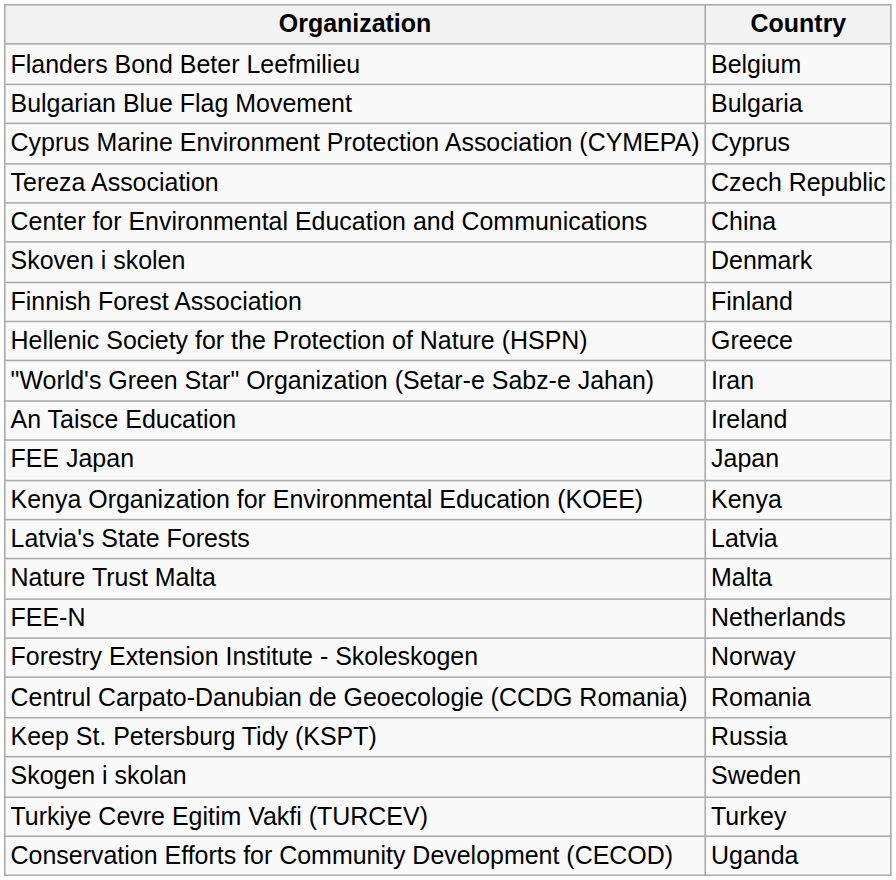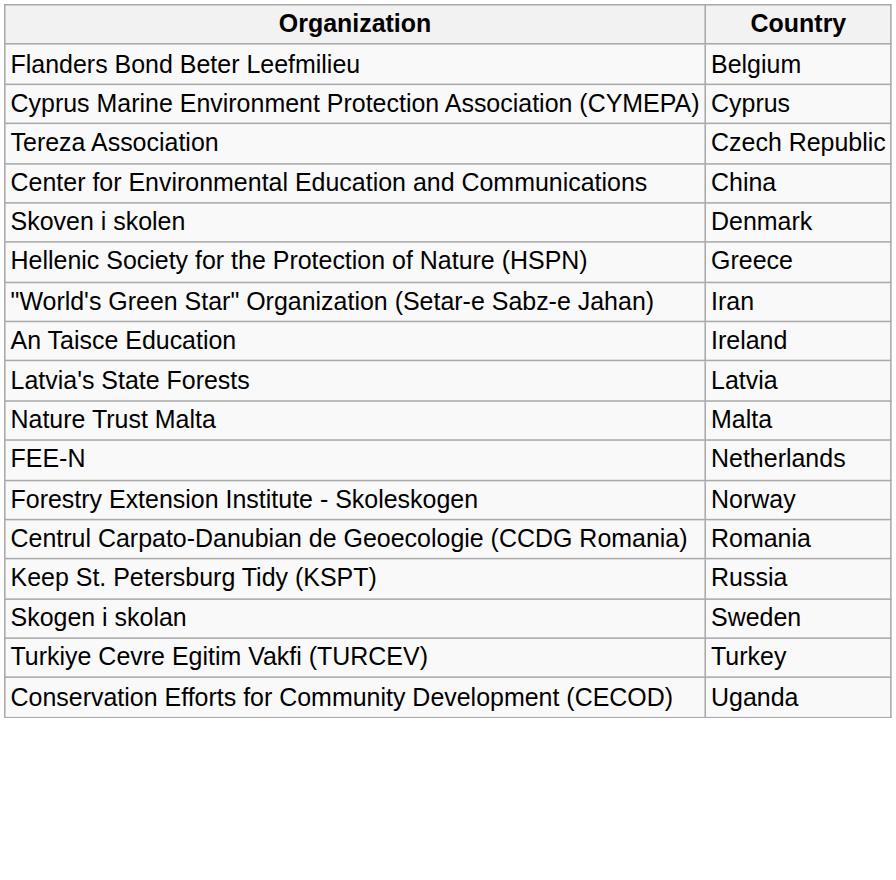 <table class="wikitable sortable">
 <tr>
 <th>Organization</th>
 <th>Country</th>
 </tr>
 <tr>
 <td>Flanders Bond Beter Leefmilieu</td>
 <td>Belgium</td>
-</tr>
-<tr>
-<td>Bulgarian Blue Flag Movement</td>
-<td>Bulgaria</td>
 </tr>
 <tr>
 <td>Cyprus Marine Environment Protection Association (CYMEPA)</td>
 <td>Cyprus</td>
 </tr>
 <tr>
 <td>Tereza Association</td>
 <td>Czech Republic</td>
 </tr>
 <tr>
 <td>Center for Environmental Education and Communications</td>
 <td>China</td>
 </tr>
 <tr>
 <td>Skoven i skolen</td>
 <td>Denmark</td>
 </tr>
 <tr>
-<td>Finnish Forest Association</td>
-<td>Finland</td>
-</tr>
-<tr>
 <td>Hellenic Society for the Protection of Nature (HSPN)</td>
 <td>Greece</td>
 </tr>
 <tr>
 <td>"World's Green Star" Organization (Setar-e Sabz-e Jahan)</td>
 <td>Iran</td>
 </tr>
 <tr>
 <td>An Taisce Education</td>
 <td>Ireland</td>
-</tr>
-<tr>
-<td>FEE Japan</td>
-<td>Japan</td>
-</tr>
-<tr>
-<td>Kenya Organization for Environmental Education (KOEE)</td>
-<td>Kenya</td>
 </tr>
 <tr>
 <td>Latvia's State Forests</td>
 <td>Latvia</td>
 </tr>
 <tr>
 <td>Nature Trust Malta</td>
 <td>Malta</td>
 </tr>
 <tr>
 <td>FEE-N</td>
 <td>Netherlands</td>
 </tr>
 <tr>
 <td>Forestry Extension Institute - Skoleskogen</td>
 <td>Norway</td>
 </tr>
 <tr>
 <td>Centrul Carpato-Danubian de Geoecologie (CCDG Romania)</td>
 <td>Romania</td>
 </tr>
 <tr>
 <td>Keep St. Petersburg Tidy (KSPT)</td>
 <td>Russia</td>
 </tr>
 <tr>
 <td>Skogen i skolan</td>
 <td>Sweden</td>
 </tr>
 <tr>
 <td>Turkiye Cevre Egitim Vakfi (TURCEV)</td>
 <td>Turkey</td>
 </tr>
 <tr>
 <td>Conservation Efforts for Community Development (CECOD)</td>
 <td>Uganda</td>
 </tr>
 </table>
